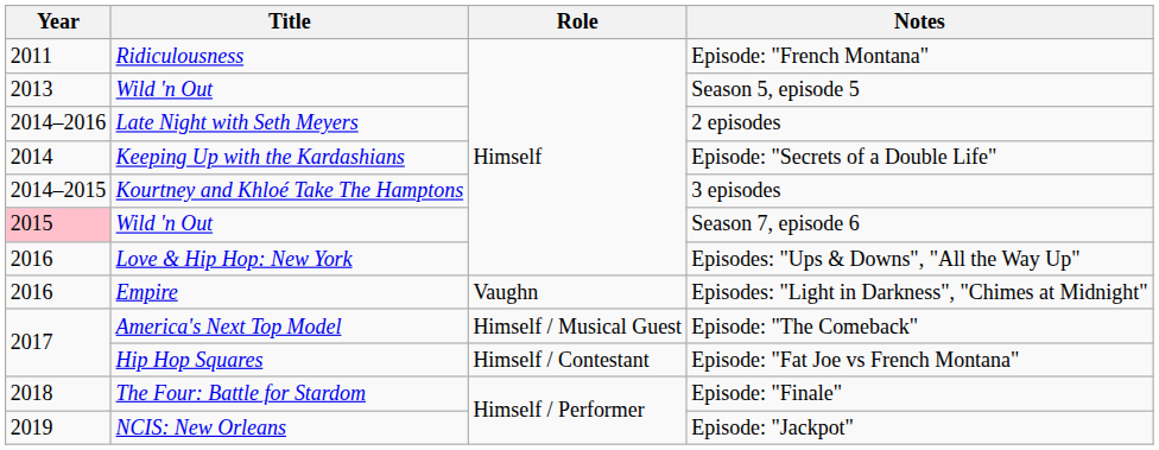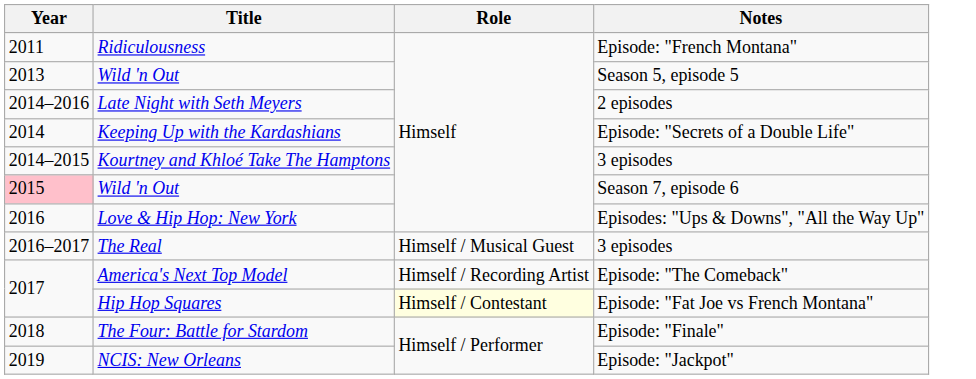 <table class="wikitable sortable">
 <tr>
 <th>Year</th>
 <th>Title</th>
 <th>Role</th>
 <th>Notes</th>
 </tr>
 <tr>
 <td>2011</td>
 <td><em><a href='#'>Ridiculousness</a></em></td>
 <td rowspan="7">Himself</td>
 <td>Episode: "French Montana"</td>
 </tr>
 <tr>
 <td>2013</td>
 <td><em><a href='#'>Wild 'n Out</a></em></td>
 <td>Season 5, episode 5</td>
 </tr>
 <tr>
 <td>2014–2016</td>
 <td><em><a href='#'>Late Night with Seth Meyers</a></em></td>
 <td>2 episodes</td>
 </tr>
 <tr>
 <td>2014</td>
 <td><em><a href='#'>Keeping Up with the Kardashians</a></em></td>
 <td>Episode: "Secrets of a Double Life"</td>
 </tr>
 <tr>
 <td>2014–2015</td>
 <td><em><a href='#'>Kourtney and Khloé Take The Hamptons</a></em></td>
 <td>3 episodes</td>
 </tr>
 <tr>
 <td style="background: pink;">2015</td>
 <td><em><a href='#'>Wild 'n Out</a></em></td>
 <td>Season 7, episode 6</td>
 </tr>
 <tr>
 <td>2016</td>
 <td><em><a href='#'>Love & Hip Hop: New York</a></em></td>
 <td>Episodes: "Ups & Downs", "All the Way Up"</td>
 </tr>
 <tr>
-<td>2016</td>
-<td><em><a href='#'>Empire</a></em></td>
-<td>Vaughn</td>
-<td>Episodes: "Light in Darkness", "Chimes at Midnight"</td>
+<td>2016–2017</td>
+<td><em><a href='#'>The Real</a></em></td>
+<td>Himself / Musical Guest</td>
+<td>3 episodes</td>
 </tr>
 <tr>
 <td rowspan="2">2017</td>
 <td><em><a href='#'>America's Next Top Model</a></em></td>
-<td>Himself / Musical Guest</td>
+<td>Himself / Recording Artist</td>
 <td>Episode: "The Comeback"</td>
 </tr>
 <tr>
 <td><em><a href='#'>Hip Hop Squares</a></em></td>
-<td>Himself / Contestant</td>
+<td style="background: lightyellow;">Himself / Contestant</td>
 <td>Episode: "Fat Joe vs French Montana"</td>
 </tr>
 <tr>
 <td>2018</td>
 <td><em><a href='#'>The Four: Battle for Stardom</a></em></td>
 <td rowspan="2">Himself / Performer</td>
 <td>Episode: "Finale"</td>
 </tr>
 <tr>
 <td>2019</td>
 <td><em><a href='#'>NCIS: New Orleans</a></em></td>
 <td>Episode: "Jackpot"</td>
 </tr>
 </table>
